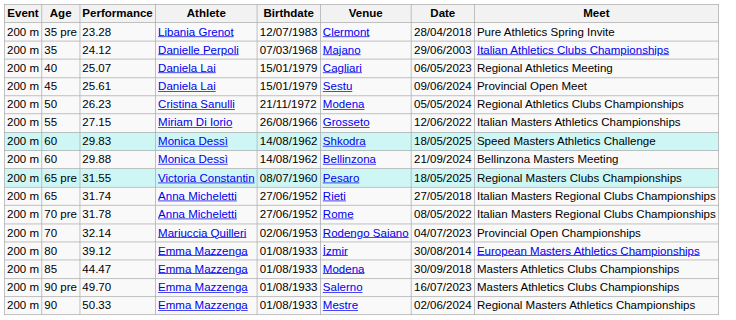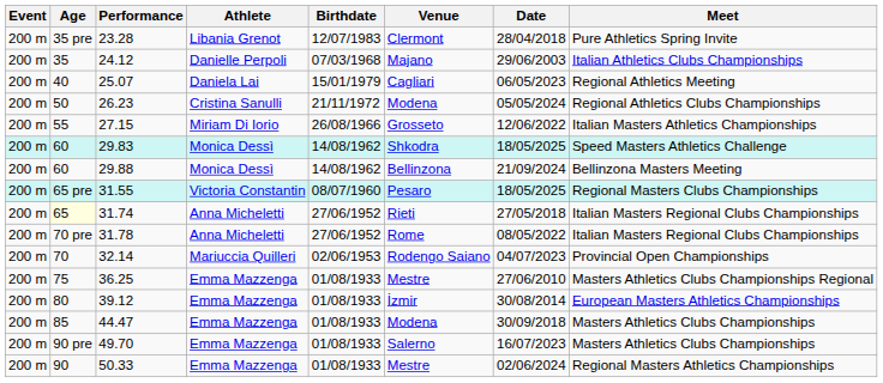 <table class="wikitable" width= style="font-size:90%; text-align:center">
 <tr>
 <th>Event</th>
 <th>Age</th>
 <th>Performance</th>
 <th>Athlete</th>
 <th>Birthdate</th>
 <th>Venue</th>
 <th>Date</th>
 <th>Meet</th>
 </tr>
 <tr>
 <td>200 m</td>
 <td>35 pre</td>
 <td>23.28 </td>
 <td align=left><a href='#'>Libania Grenot</a></td>
 <td>12/07/1983</td>
 <td align=left><a href='#'>Clermont</a></td>
 <td>28/04/2018</td>
 <td>Pure Athletics Spring Invite</td>
 </tr>
 <tr>
 <td>200 m</td>
 <td>35</td>
 <td>24.12 </td>
 <td align=left><a href='#'>Danielle Perpoli</a></td>
 <td>07/03/1968</td>
 <td align=left><a href='#'>Majano</a></td>
 <td>29/06/2003</td>
 <td><a href='#'>Italian Athletics Clubs Championships</a></td>
 </tr>
 <tr>
 <td>200 m</td>
 <td>40</td>
 <td>25.07 </td>
 <td align=left><a href='#'>Daniela Lai</a></td>
 <td>15/01/1979</td>
 <td align=left><a href='#'>Cagliari</a></td>
 <td>06/05/2023</td>
 <td>Regional Athletics Meeting</td>
-</tr>
-<tr>
-<td>200 m</td>
-<td>45</td>
-<td>25.61 </td>
-<td align=left><a href='#'>Daniela Lai</a></td>
-<td>15/01/1979</td>
-<td align=left><a href='#'>Sestu</a></td>
-<td>09/06/2024</td>
-<td>Provincial Open Meet</td>
 </tr>
 <tr>
 <td>200 m</td>
 <td>50</td>
 <td>26.23 </td>
 <td align=left><a href='#'>Cristina Sanulli</a></td>
 <td>21/11/1972</td>
 <td align=left><a href='#'>Modena</a></td>
 <td>05/05/2024</td>
 <td>Regional Athletics Clubs Championships</td>
 </tr>
 <tr>
 <td>200 m</td>
 <td>55</td>
 <td>27.15 </td>
 <td align=left><a href='#'>Miriam Di Iorio</a></td>
 <td>26/08/1966</td>
 <td align=left><a href='#'>Grosseto</a></td>
 <td>12/06/2022</td>
 <td>Italian Masters Athletics Championships</td>
 </tr>
 <tr style="background:#cef6f5;">
 <td>200 m</td>
 <td>60</td>
 <td>29.83 </td>
 <td align=left><a href='#'>Monica Dessì</a></td>
 <td>14/08/1962</td>
 <td align=left><a href='#'>Shkodra</a></td>
 <td>18/05/2025</td>
 <td>Speed Masters Athletics Challenge</td>
 </tr>
 <tr>
 <td>200 m</td>
 <td>60</td>
 <td>29.88 </td>
 <td align=left><a href='#'>Monica Dessì</a></td>
 <td>14/08/1962</td>
 <td align=left><a href='#'>Bellinzona</a></td>
 <td>21/09/2024</td>
 <td>Bellinzona Masters Meeting</td>
 </tr>
 <tr style="background:#cef6f5;">
 <td>200 m</td>
 <td>65 pre</td>
 <td>31.55 </td>
 <td align=left><a href='#'>Victoria Constantin</a></td>
 <td>08/07/1960</td>
 <td align=left><a href='#'>Pesaro</a></td>
 <td>18/05/2025</td>
 <td>Regional Masters Clubs Championships</td>
 </tr>
 <tr>
 <td>200 m</td>
-<td>65</td>
+<td style="background: lightyellow;">65</td>
 <td>31.74 </td>
 <td align=left><a href='#'>Anna Micheletti</a></td>
 <td>27/06/1952</td>
 <td align=left><a href='#'>Rieti</a></td>
 <td>27/05/2018</td>
 <td>Italian Masters Regional Clubs Championships</td>
 </tr>
 <tr>
 <td>200 m</td>
 <td>70 pre</td>
 <td>31.78 </td>
 <td align=left><a href='#'>Anna Micheletti</a></td>
 <td>27/06/1952</td>
 <td align=left><a href='#'>Rome</a></td>
 <td>08/05/2022</td>
 <td>Italian Masters Regional Clubs Championships</td>
 </tr>
 <tr>
 <td>200 m</td>
 <td>70</td>
 <td>32.14 </td>
 <td align=left><a href='#'>Mariuccia Quilleri</a></td>
 <td>02/06/1953</td>
 <td align=left><a href='#'>Rodengo Saiano</a></td>
 <td>04/07/2023</td>
 <td>Provincial Open  Championships</td>
+</tr>
+<tr>
+<td>200 m</td>
+<td>75</td>
+<td>36.25 </td>
+<td align=left><a href='#'>Emma Mazzenga</a></td>
+<td>01/08/1933</td>
+<td align=left><a href='#'>Mestre</a></td>
+<td>27/06/2010</td>
+<td>Masters Athletics Clubs Championships Regional</td>
 </tr>
 <tr>
 <td>200 m</td>
 <td>80</td>
 <td>39.12 </td>
 <td align=left><a href='#'>Emma Mazzenga</a></td>
 <td>01/08/1933</td>
 <td align=left><a href='#'>İzmir</a></td>
 <td>30/08/2014</td>
 <td><a href='#'>European Masters Athletics Championships</a></td>
 </tr>
 <tr>
 <td>200 m</td>
 <td>85</td>
 <td>44.47 </td>
 <td align=left><a href='#'>Emma Mazzenga</a></td>
 <td>01/08/1933</td>
 <td align=left><a href='#'>Modena</a></td>
 <td>30/09/2018</td>
 <td>Masters Athletics Clubs Championships</td>
 </tr>
 <tr>
 <td>200 m</td>
 <td>90 pre</td>
 <td>49.70 </td>
 <td align=left><a href='#'>Emma Mazzenga</a></td>
 <td>01/08/1933</td>
 <td align=left><a href='#'>Salerno</a></td>
 <td>16/07/2023</td>
 <td>Masters Athletics Clubs Championships</td>
 </tr>
 <tr>
 <td>200 m</td>
 <td>90</td>
 <td>50.33 </td>
 <td align=left><a href='#'>Emma Mazzenga</a></td>
 <td>01/08/1933</td>
 <td align=left><a href='#'>Mestre</a></td>
 <td>02/06/2024</td>
 <td>Regional Masters Athletics Championships</td>
 </tr>
 </table>
